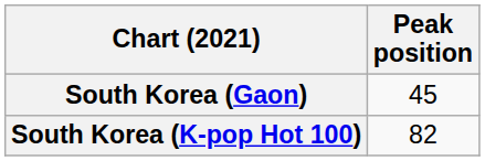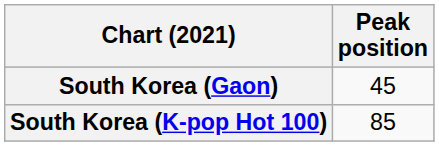 <table class="wikitable sortable plainrowheaders" style="text-align:center">
 <tr>
 <th scope="col">Chart (2021)</th>
 <th scope="col">Peak<br>position</th>
 </tr>
 <tr>
 <th scope="row">South Korea (<a href='#'>Gaon</a>)</th>
 <td>45</td>
 </tr>
 <tr>
 <th scope="row">South Korea (<a href='#'>K-pop Hot 100</a>)</th>
-<td>82</td>
+<td>85</td>
 </tr>
 </table>
